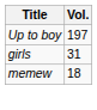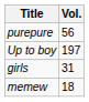 <table class="wikitable">
 <tr>
 <th>Title</th>
 <th>Vol.</th>
+</tr>
+<tr>
+<td><em>purepure</em></td>
+<td>56</td>
 </tr>
 <tr>
 <td><em>Up to boy</em></td>
 <td>197</td>
 </tr>
 <tr>
 <td><em>girls</em></td>
 <td>31</td>
 </tr>
 <tr>
 <td><em>memew</em></td>
 <td>18</td>
 </tr>
 </table>
